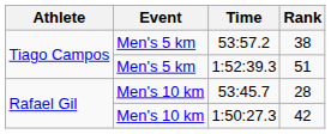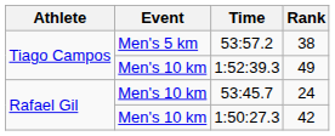 <table class="wikitable" style="font-size:90%;">
 <tr>
 <th>Athlete</th>
 <th>Event</th>
 <th>Time</th>
 <th>Rank</th>
 </tr>
 <tr align=center>
 <td align=left rowspan=2><a href='#'>Tiago Campos</a></td>
 <td align=left><a href='#'>Men's 5 km</a></td>
 <td>53:57.2</td>
 <td>38</td>
 </tr>
 <tr align=center>
-<td align=left><a href='#'>Men's 5 km</a></td>
+<td align=left><a href='#'>Men's 10 km</a></td>
 <td>1:52:39.3</td>
-<td>51</td>
+<td>49</td>
 </tr>
 <tr align=center>
 <td align=left rowspan=2><a href='#'>Rafael Gil</a></td>
 <td align=left><a href='#'>Men's 10 km</a></td>
 <td>53:45.7</td>
-<td>28</td>
+<td>24</td>
 </tr>
 <tr align=center>
 <td align=left><a href='#'>Men's 10 km</a></td>
 <td>1:50:27.3</td>
 <td>42</td>
 </tr>
 </table>
